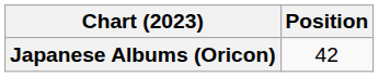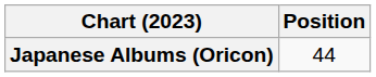 <table class="wikitable plainrowheaders" style="text-align:center">
 <tr>
 <th scope="col">Chart (2023)</th>
 <th scope="col">Position</th>
 </tr>
 <tr>
 <th scope="row">Japanese Albums (Oricon)</th>
-<td>42</td>
+<td>44</td>
 </tr>
 </table>
